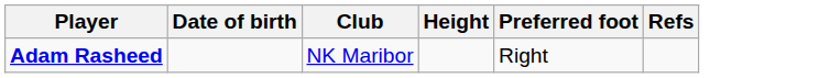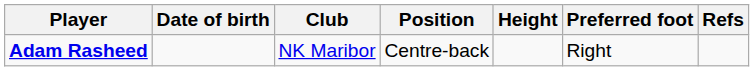 <table class="wikitable sortable">
 <tr>
 <th>Player</th>
 <th>Date of birth</th>
 <th>Club</th>
+<th>Position</th>
 <th>Height</th>
 <th>Preferred foot</th>
 <th>Refs</th>
 </tr>
 <tr>
 <td><strong><a href='#'>Adam Rasheed</a></strong></td>
 <td></td>
 <td><a href='#'>NK Maribor</a></td>
+<td>Centre-back</td>
 <td></td>
 <td>Right</td>
 <td></td>
 </tr>
 </table>
